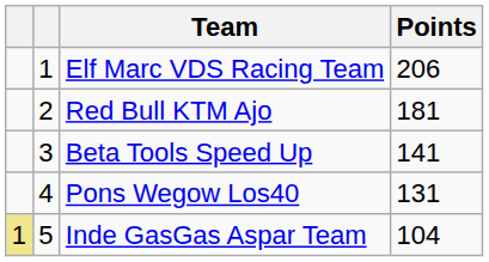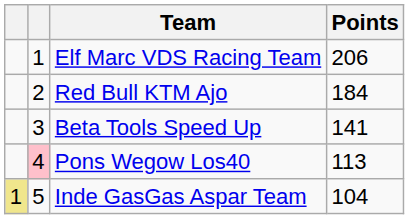 <table class="wikitable" style="font-size: 95%;">
 <tr>
 <th></th>
 <th></th>
 <th>Team</th>
 <th>Points</th>
 </tr>
 <tr>
 <td></td>
 <td align=center>1</td>
 <td> <a href='#'>Elf Marc VDS Racing Team</a></td>
 <td align=left>206</td>
 </tr>
 <tr>
 <td></td>
 <td align=center>2</td>
 <td> <a href='#'>Red Bull KTM Ajo</a></td>
-<td align=left>181</td>
+<td align=left>184</td>
 </tr>
 <tr>
 <td></td>
 <td align=center>3</td>
 <td> <a href='#'>Beta Tools Speed Up</a></td>
 <td align=left>141</td>
 </tr>
 <tr>
 <td></td>
-<td align=center>4</td>
+<td align=center style="background: pink;">4</td>
 <td> <a href='#'>Pons Wegow Los40</a></td>
-<td align=left>131</td>
+<td align=left>113</td>
 </tr>
 <tr>
 <td style="background: khaki;"> 1</td>
 <td align=center>5</td>
 <td> <a href='#'>Inde GasGas Aspar Team</a></td>
 <td align=left>104</td>
 </tr>
 </table>
